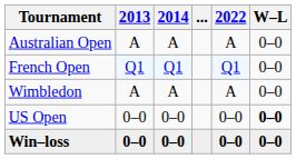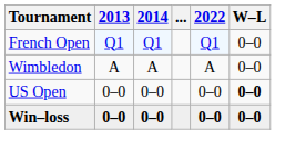 <table class="wikitable" style=text-align:center>
 <tr>
 <th>Tournament</th>
 <th><a href='#'>2013</a></th>
 <th><a href='#'>2014</a></th>
 <th>...</th>
 <th><a href='#'>2022</a></th>
 <th>W–L</th>
-</tr>
-<tr>
-<td style=text-align:left><a href='#'>Australian Open</a></td>
-<td>A</td>
-<td>A</td>
-<td></td>
-<td>A</td>
-<td>0–0</td>
 </tr>
 <tr>
 <td style=text-align:left><a href='#'>French Open</a></td>
 <td style=background:#f0f8ff><a href='#'>Q1</a></td>
 <td style=background:#f0f8ff><a href='#'>Q1</a></td>
 <td></td>
 <td style=background:#f0f8ff><a href='#'>Q1</a></td>
 <td>0–0</td>
 </tr>
 <tr>
 <td style=text-align:left><a href='#'>Wimbledon</a></td>
 <td>A</td>
 <td>A</td>
 <td></td>
 <td>A</td>
 <td>0–0</td>
 </tr>
 <tr>
 <td style=text-align:left><a href='#'>US Open</a></td>
 <td>0–0</td>
 <td>0–0</td>
 <td></td>
 <td>0–0</td>
 <td><strong>0–0</strong></td>
 </tr>
 <tr style=background:#efefef;font-weight:bold>
 <td style=text-align:left>Win–loss</td>
 <td>0–0</td>
 <td>0–0</td>
 <td></td>
 <td>0–0</td>
 <td>0–0</td>
 </tr>
 </table>
